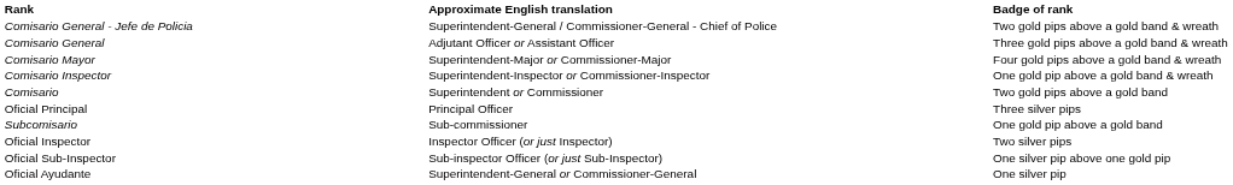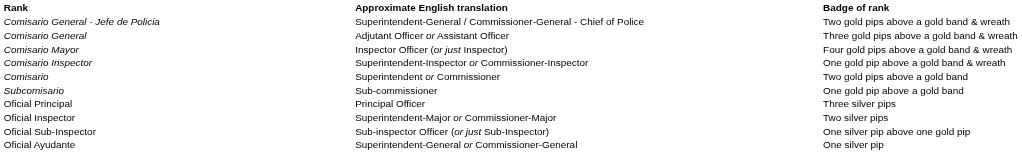 <table id="toc">
 <tr>
 <th width="12%" align="left">Rank</th>
 <th width="16%" align="left">Approximate English translation</th>
 <th width="14%" align="left">Badge of rank</th>
 </tr>
 <tr>
 </tr>
 <tr>
 <td align="left"><em>Comisario General - Jefe de Policia</em></td>
 <td align="left">Superintendent-General / Commissioner-General - Chief of Police</td>
 <td align="left">Two gold pips above a gold band & wreath</td>
 </tr>
 <tr>
 <td align="left"><em>Comisario General</em></td>
 <td align="left">Adjutant Officer <em>or</em> Assistant Officer</td>
 <td align="left">Three gold pips above a gold band & wreath</td>
 </tr>
 <tr>
 <td align="left"><em>Comisario Mayor</em></td>
-<td align="left">Superintendent-Major <em>or</em> Commissioner-Major</td>
+<td align="left">Inspector Officer (<em>or just</em> Inspector)</td>
 <td align="left">Four gold pips above a gold band & wreath</td>
 </tr>
 <tr>
 <td align="left"><em>Comisario Inspector</em></td>
 <td align="left">Superintendent-Inspector <em>or</em> Commissioner-Inspector</td>
 <td align="left">One gold pip above a gold band & wreath</td>
 </tr>
 <tr>
 <td align="left"><em>Comisario</em></td>
 <td align="left">Superintendent <em>or</em> Commissioner</td>
 <td align="left">Two gold pips above a gold band</td>
 </tr>
 <tr>
+<td align="left"><em>Subcomisario</em></td>
+<td align="left">Sub-commissioner</td>
+<td align="left">One gold pip above a gold band</td>
+</tr>
+<tr>
 <td align="left">Oficial Principal</td>
 <td align="left">Principal Officer</td>
 <td align="left">Three silver pips</td>
 </tr>
 <tr>
-<td align="left"><em>Subcomisario</em></td>
-<td align="left">Sub-commissioner</td>
-<td align="left">One gold pip above a gold band</td>
-</tr>
-<tr>
 <td align="left">Oficial Inspector</td>
-<td align="left">Inspector Officer (<em>or just</em> Inspector)</td>
+<td align="left">Superintendent-Major <em>or</em> Commissioner-Major</td>
 <td align="left">Two silver pips</td>
 </tr>
 <tr>
 <td align="left">Oficial Sub-Inspector</td>
 <td align="left">Sub-inspector Officer (<em>or just</em> Sub-Inspector)</td>
 <td align="left">One silver pip above one gold pip</td>
 </tr>
 <tr>
 <td align="left">Oficial Ayudante</td>
 <td align="left">Superintendent-General <em>or</em> Commissioner-General</td>
 <td align="left">One silver pip</td>
 </tr>
 </table>
